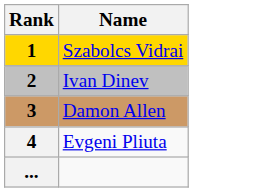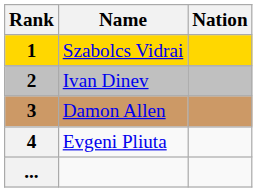 <table class="wikitable">
 <tr>
 <th>Rank</th>
 <th>Name</th>
+<th>Nation</th>
 </tr>
 <tr bgcolor="gold">
 <td align="center"><strong>1</strong></td>
 <td><a href='#'>Szabolcs Vidrai</a></td>
+<td></td>
 </tr>
 <tr bgcolor="silver">
 <td align="center"><strong>2</strong></td>
 <td><a href='#'>Ivan Dinev</a></td>
+<td></td>
 </tr>
 <tr bgcolor="cc9966">
 <td align="center"><strong>3</strong></td>
 <td><a href='#'>Damon Allen</a></td>
+<td></td>
 </tr>
 <tr>
 <th>4</th>
 <td><a href='#'>Evgeni Pliuta</a></td>
+<td></td>
 </tr>
 <tr>
 <th>...</th>
 <td></td>
+<td></td>
 </tr>
 </table>
